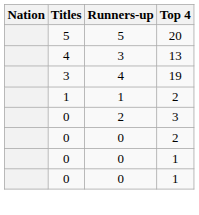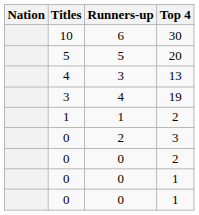 <table class="wikitable plainrowheaders sortable" style="text-align:center">
 <tr>
 <th scope="col">Nation</th>
 <th scope="col">Titles</th>
 <th scope="col">Runners-up</th>
 <th scope="col">Top 4</th>
+</tr>
+<tr>
+<th scope="row" align=left></th>
+<td>10</td>
+<td>6</td>
+<td>30</td>
 </tr>
 <tr>
 <th scope="row" align=left></th>
 <td>5</td>
 <td>5</td>
 <td>20</td>
 </tr>
 <tr>
 <th scope="row" align=left></th>
 <td>4</td>
 <td>3</td>
 <td>13</td>
 </tr>
 <tr>
 <th scope="row" align=left></th>
 <td>3</td>
 <td>4</td>
 <td>19</td>
 </tr>
 <tr>
 <th scope="row" align=left></th>
 <td>1</td>
 <td>1</td>
 <td>2</td>
 </tr>
 <tr>
 <th scope="row" align=left></th>
 <td>0</td>
 <td>2</td>
 <td>3</td>
 </tr>
 <tr>
 <th scope="row" align=left></th>
 <td>0</td>
 <td>0</td>
 <td>2</td>
 </tr>
 <tr>
 <th scope="row" align=left></th>
 <td>0</td>
 <td>0</td>
 <td>1</td>
 </tr>
 <tr>
 <th scope="row" align=left></th>
 <td>0</td>
 <td>0</td>
 <td>1</td>
 </tr>
 </table>
